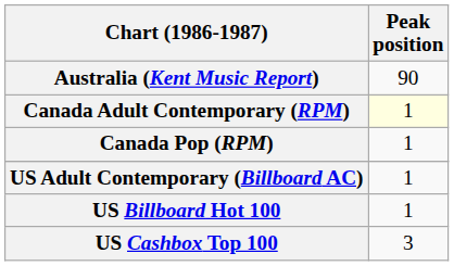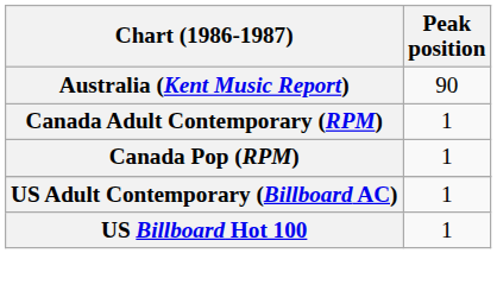 <table class="wikitable plainrowheaders sortable">
 <tr>
 <th>Chart (1986-1987)</th>
 <th>Peak<br> position</th>
 </tr>
 <tr>
 <th scope="row">Australia (<em><a href='#'>Kent Music Report</a></em>)</th>
 <td align="center">90</td>
 </tr>
 <tr>
 <th scope="row">Canada Adult Contemporary (<em><a href='#'>RPM</a></em>)</th>
-<td align="center" style="background: lightyellow;">1</td>
+<td align="center">1</td>
 </tr>
 <tr>
 <th scope="row">Canada Pop (<em>RPM</em>)</th>
 <td align="center">1</td>
 </tr>
 <tr>
 </tr>
 <tr>
 </tr>
 <tr>
 <th scope="row">US Adult Contemporary (<a href='#'><em>Billboard</em> AC</a>)</th>
 <td align="center">1</td>
 </tr>
 <tr>
 <th scope="row">US <a href='#'><em>Billboard</em> Hot 100</a></th>
 <td align="center">1</td>
 </tr>
-<tr>
-<th scope="row">US <a href='#'><em>Cashbox</em> Top 100</a></th>
-<td style="text-align:center;">3</td>
-</tr>
 </table>
